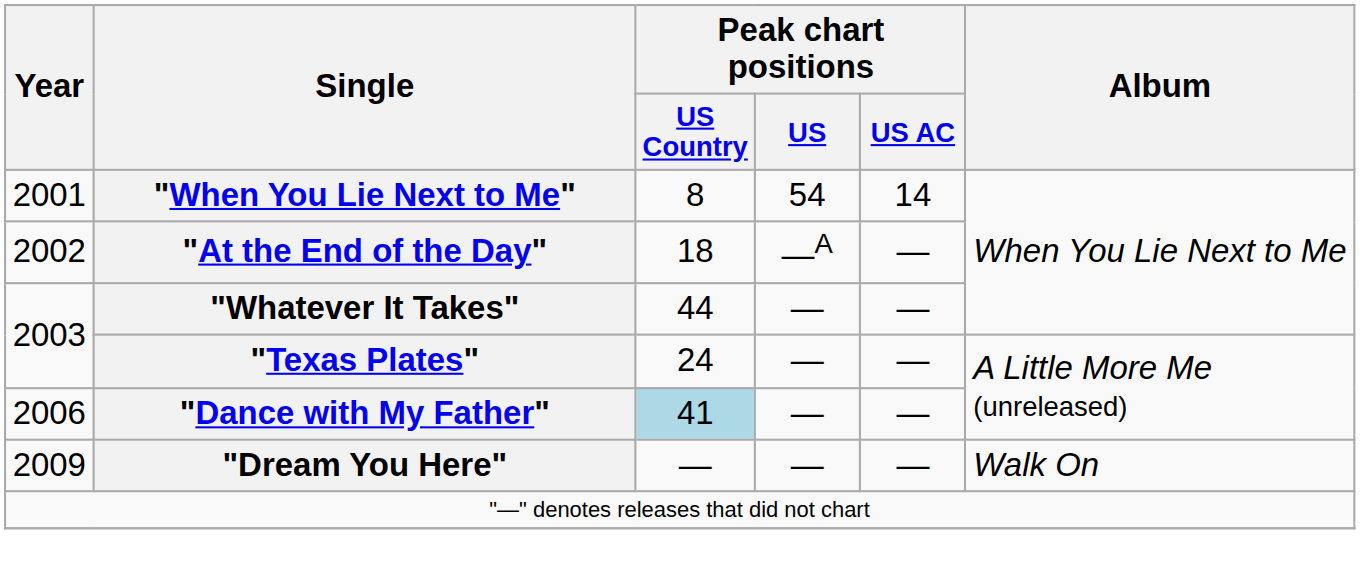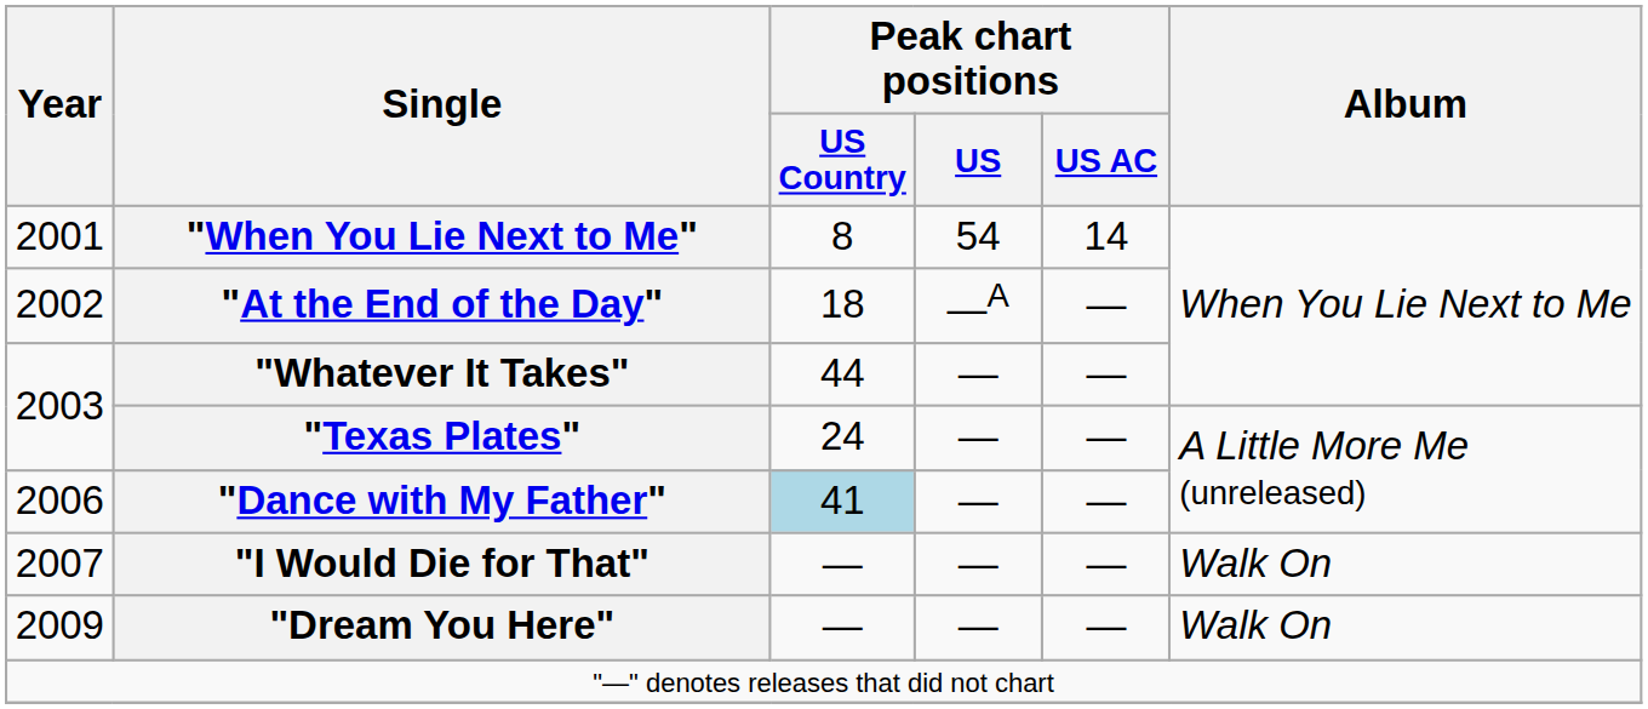 <table class="wikitable plainrowheaders" style="text-align:center;">
 <tr>
 <th rowspan="2">Year</th>
 <th rowspan="2" style="width:16em;">Single</th>
 <th colspan="3">Peak chart positions<br></th>
 <th rowspan="2">Album</th>
 </tr>
 <tr style="font-size:smaller;">
 <th width="45"><a href='#'>US Country</a></th>
 <th width="45"><a href='#'>US</a></th>
 <th width="45"><a href='#'>US AC</a></th>
 </tr>
 <tr>
 <td>2001</td>
 <th scope="row">"<a href='#'>When You Lie Next to Me</a>"</th>
 <td>8</td>
 <td>54</td>
 <td>14</td>
 <td align="left" rowspan="3"><em>When You Lie Next to Me</em></td>
 </tr>
 <tr>
 <td>2002</td>
 <th scope="row">"<a href='#'>At the End of the Day</a>"</th>
 <td>18</td>
 <td>—<sup>A</sup></td>
 <td>—</td>
 </tr>
 <tr>
 <td rowspan="2">2003</td>
 <th scope="row">"Whatever It Takes"</th>
 <td>44</td>
 <td>—</td>
 <td>—</td>
 </tr>
 <tr>
 <th scope="row">"<a href='#'>Texas Plates</a>"</th>
 <td>24</td>
 <td>—</td>
 <td>—</td>
 <td align="left" rowspan="2"><em>A Little More Me</em><br><small>(unreleased)</small></td>
 </tr>
 <tr>
 <td>2006</td>
 <th scope="row">"<a href='#'>Dance with My Father</a>"</th>
 <td style="background: lightblue;">41</td>
 <td>—</td>
 <td>—</td>
 </tr>
 <tr>
+<td>2007</td>
+<th scope="row">"I Would Die for That"</th>
+<td>—</td>
+<td>—</td>
+<td>—</td>
+<td align="left"><em>Walk On</em></td>
+</tr>
+<tr>
 <td>2009</td>
 <th scope="row">"Dream You Here"</th>
 <td>—</td>
 <td>—</td>
 <td>—</td>
 <td align="left"><em>Walk On</em></td>
 </tr>
 <tr>
 <td align=center colspan="6" style="font-size:8pt">"—" denotes releases that did not chart</td>
 </tr>
 <tr>
 </tr>
 </table>
